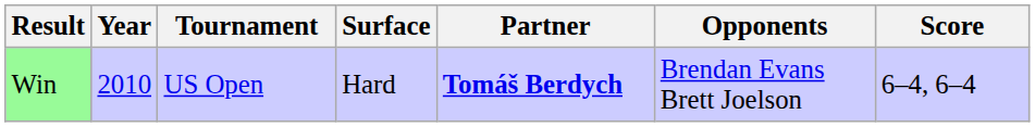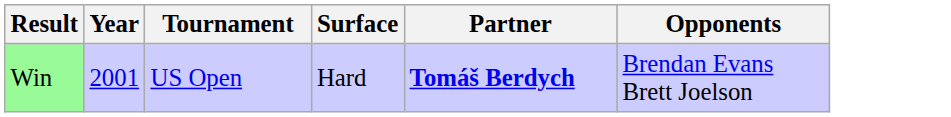 <table class="sortable wikitable">
 <tr>
 <th style="width:40px;">Result</th>
 <th style="width:30px;">Year</th>
 <th style="width:100px;">Tournament</th>
 <th style="width:50px;">Surface</th>
 <th style="width:130px;">Partner</th>
 <th style="width:130px;">Opponents</th>
-<th style="width:90px;" class="unsortable">Score</th>
 </tr>
 <tr style="background:#ccccff;">
 <td style="background:#98fb98;">Win</td>
-<td><a href='#'>2010</a></td>
+<td><a href='#'>2001</a></td>
 <td><a href='#'>US Open</a></td>
 <td>Hard</td>
 <td><strong> <a href='#'>Tomáš Berdych</a></strong></td>
 <td> <a href='#'>Brendan Evans</a> <br>  Brett Joelson</td>
-<td>6–4, 6–4</td>
 </tr>
 </table>
